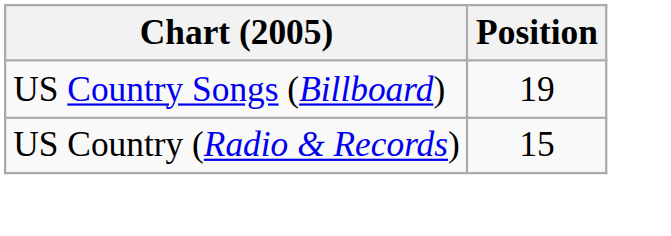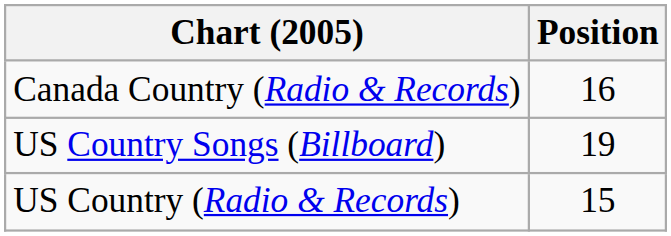 <table class="wikitable sortable">
 <tr>
 <th scope="col">Chart (2005)</th>
 <th scope="col">Position</th>
+</tr>
+<tr>
+<td>Canada Country (<em><a href='#'>Radio & Records</a></em>)</td>
+<td align="center">16</td>
 </tr>
 <tr>
 <td>US <a href='#'>Country Songs</a> (<em><a href='#'>Billboard</a></em>)</td>
 <td align="center">19</td>
 </tr>
 <tr>
 <td>US Country (<em><a href='#'>Radio & Records</a></em>)</td>
 <td align="center">15</td>
 </tr>
 </table>
